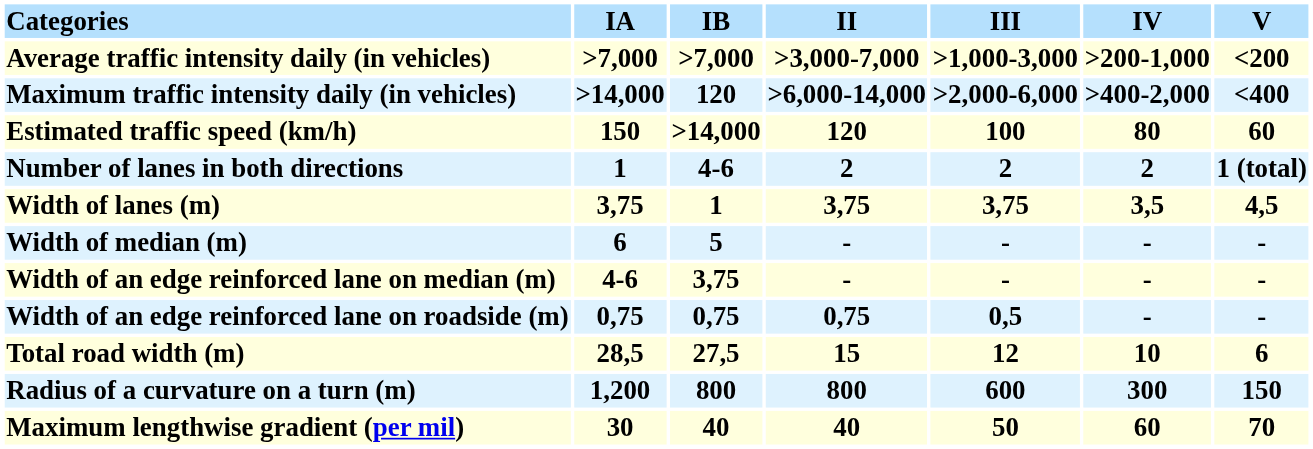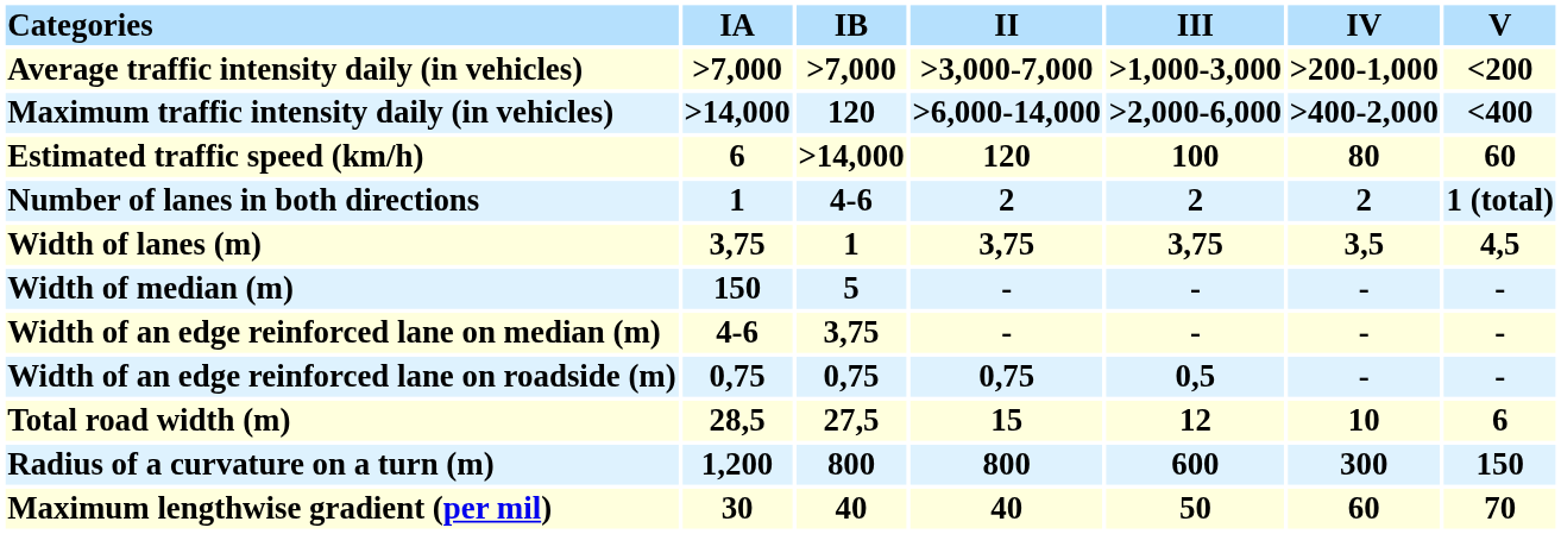 <table border=0 style="margin:1em auto;">
 <tr bgcolor="#B5E0FD">
 <td><strong>Categories</strong></td>
 <th>IA</th>
 <th>IB</th>
 <th>II</th>
 <th>III</th>
 <th>IV</th>
 <th>V</th>
 </tr>
 <tr bgcolor="#FFFFDD">
 <td><strong>Average traffic intensity daily (in vehicles)</strong></td>
 <th>>7,000</th>
 <th>>7,000</th>
 <th>>3,000-7,000</th>
 <th>>1,000-3,000</th>
 <th>>200-1,000</th>
 <th><200</th>
 </tr>
 <tr bgcolor="#DEF2FE">
 <td><strong>Maximum traffic intensity daily (in vehicles)</strong></td>
 <th>>14,000</th>
 <th>120</th>
 <th>>6,000-14,000</th>
 <th>>2,000-6,000</th>
 <th>>400-2,000</th>
 <th><400</th>
 </tr>
 <tr bgcolor="#FFFFDD">
 <td><strong>Estimated traffic speed (km/h)</strong></td>
-<th>150</th>
+<th>6</th>
 <th>>14,000</th>
 <th>120</th>
 <th>100</th>
 <th>80</th>
 <th>60</th>
 </tr>
 <tr bgcolor="#DEF2FE">
 <td><strong>Number of lanes in both directions</strong></td>
 <th>1</th>
 <th>4-6</th>
 <th>2</th>
 <th>2</th>
 <th>2</th>
 <th>1 (total)</th>
 </tr>
 <tr bgcolor="#FFFFDD">
 <td><strong>Width of lanes (m)</strong></td>
 <th>3,75</th>
 <th>1</th>
 <th>3,75</th>
 <th>3,75</th>
 <th>3,5</th>
 <th>4,5</th>
 </tr>
 <tr bgcolor="#DEF2FE">
 <td><strong>Width of median (m)</strong></td>
-<th>6</th>
+<th>150</th>
 <th>5</th>
 <th>-</th>
 <th>-</th>
 <th>-</th>
 <th>-</th>
 </tr>
 <tr bgcolor="#FFFFDD">
 <td><strong>Width of an edge reinforced lane on median (m)</strong></td>
 <th>4-6</th>
 <th>3,75</th>
 <th>-</th>
 <th>-</th>
 <th>-</th>
 <th>-</th>
 </tr>
 <tr bgcolor="#DEF2FE">
 <td><strong>Width of an edge reinforced lane on roadside (m)</strong></td>
 <th>0,75</th>
 <th>0,75</th>
 <th>0,75</th>
 <th>0,5</th>
 <th>-</th>
 <th>-</th>
 </tr>
 <tr bgcolor="#FFFFDD">
 <td><strong>Total road width (m)</strong></td>
 <th>28,5</th>
 <th>27,5</th>
 <th>15</th>
 <th>12</th>
 <th>10</th>
 <th>6</th>
 </tr>
 <tr bgcolor="#DEF2FE">
 <td><strong>Radius of a curvature on a turn (m)</strong></td>
 <th>1,200</th>
 <th>800</th>
 <th>800</th>
 <th>600</th>
 <th>300</th>
 <th>150</th>
 </tr>
 <tr bgcolor="#FFFFDD">
 <td><strong>Maximum lengthwise gradient (<a href='#'>per mil</a>)</strong></td>
 <th>30</th>
 <th>40</th>
 <th>40</th>
 <th>50</th>
 <th>60</th>
 <th>70</th>
 </tr>
 <tr>
 </tr>
 </table>
